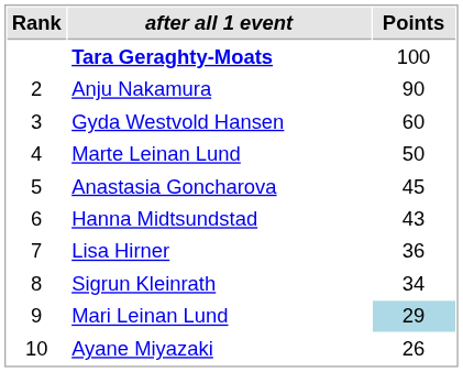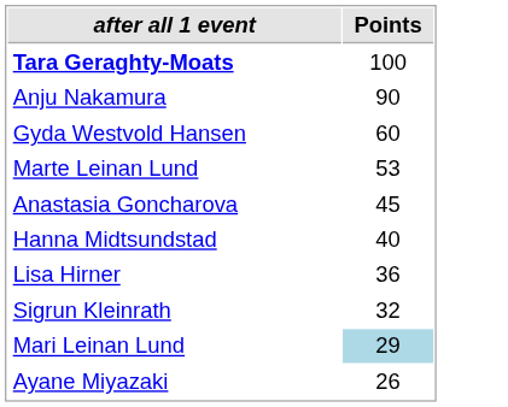 <table cellspacing="1" cellpadding="3" style="border:1px solid #AAAAAA;font-size:86%">
 <tr style="background-color: #E4E4E4;">
-<th style="border-bottom:1px solid #AAAAAA; width: 10px;">Rank</th>
 <th style="border-bottom:1px solid #AAAAAA; width: 200px;"><em>after all 1 event</em></th>
 <th style="border-bottom:1px solid #AAAAAA; width: 50px;">Points</th>
 </tr>
 <tr>
-<td align=center><strong><span>  </span></strong></td>
 <td> <strong><a href='#'>Tara Geraghty-Moats</a></strong></td>
 <td align=center>100</td>
 </tr>
 <tr>
-<td align=center>2</td>
 <td> <a href='#'>Anju Nakamura</a></td>
 <td align=center>90</td>
 </tr>
 <tr>
-<td align=center>3</td>
 <td> <a href='#'>Gyda Westvold Hansen</a></td>
 <td align=center>60</td>
 </tr>
 <tr>
-<td align=center>4</td>
 <td> <a href='#'>Marte Leinan Lund</a></td>
-<td align=center>50</td>
+<td align=center>53</td>
 </tr>
 <tr>
-<td align=center>5</td>
 <td> <a href='#'>Anastasia Goncharova</a></td>
 <td align=center>45</td>
 </tr>
 <tr>
-<td align=center>6</td>
 <td> <a href='#'>Hanna Midtsundstad</a></td>
-<td align=center>43</td>
+<td align=center>40</td>
 </tr>
 <tr>
-<td align=center>7</td>
 <td> <a href='#'>Lisa Hirner</a></td>
 <td align=center>36</td>
 </tr>
 <tr>
-<td align=center>8</td>
 <td> <a href='#'>Sigrun Kleinrath</a></td>
-<td align=center>34</td>
+<td align=center>32</td>
 </tr>
 <tr>
-<td align=center>9</td>
 <td> <a href='#'>Mari Leinan Lund</a></td>
 <td align=center style="background: lightblue;">29</td>
 </tr>
 <tr>
-<td align=center>10</td>
 <td> <a href='#'>Ayane Miyazaki</a></td>
 <td align=center>26</td>
 </tr>
 </table>
